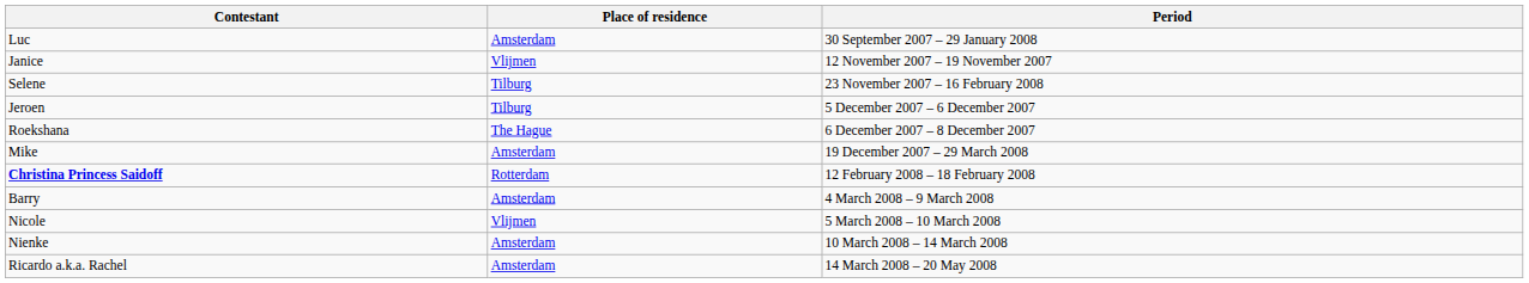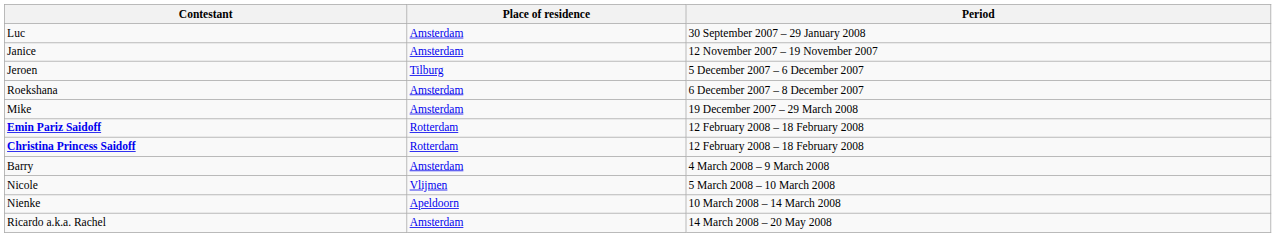 <table class="wikitable vatop" style="width:100%; font-size:90%;">
 <tr>
 <th>Contestant</th>
 <th>Place of residence</th>
 <th>Period</th>
 </tr>
 <tr>
 <td>Luc</td>
 <td><a href='#'>Amsterdam</a></td>
 <td>30 September 2007 – 29 January 2008</td>
 </tr>
 <tr>
 <td>Janice</td>
-<td><a href='#'>Vlijmen</a></td>
+<td><a href='#'>Amsterdam</a></td>
 <td>12 November 2007 – 19 November 2007</td>
-</tr>
-<tr>
-<td>Selene</td>
-<td><a href='#'>Tilburg</a></td>
-<td>23 November 2007 – 16 February 2008</td>
 </tr>
 <tr>
 <td>Jeroen</td>
 <td><a href='#'>Tilburg</a></td>
 <td>5 December 2007 – 6 December 2007</td>
 </tr>
 <tr>
 <td>Roekshana</td>
-<td><a href='#'>The Hague</a></td>
+<td><a href='#'>Amsterdam</a></td>
 <td>6 December 2007 – 8 December 2007</td>
 </tr>
 <tr>
 <td>Mike</td>
 <td><a href='#'>Amsterdam</a></td>
 <td>19 December 2007 – 29 March 2008</td>
+</tr>
+<tr>
+<td><strong><a href='#'>Emin Pariz Saidoff</a></strong></td>
+<td><a href='#'>Rotterdam</a></td>
+<td>12 February 2008 – 18 February 2008</td>
 </tr>
 <tr>
 <td><strong><a href='#'>Christina Princess Saidoff</a></strong></td>
 <td><a href='#'>Rotterdam</a></td>
 <td>12 February 2008 – 18 February 2008</td>
 </tr>
 <tr>
 <td>Barry</td>
 <td><a href='#'>Amsterdam</a></td>
 <td>4 March 2008 – 9 March 2008</td>
 </tr>
 <tr>
 <td>Nicole</td>
 <td><a href='#'>Vlijmen</a></td>
 <td>5 March 2008 – 10 March 2008</td>
 </tr>
 <tr>
 <td>Nienke</td>
-<td><a href='#'>Amsterdam</a></td>
+<td><a href='#'>Apeldoorn</a></td>
 <td>10 March 2008 – 14 March 2008</td>
 </tr>
 <tr>
 <td>Ricardo a.k.a. Rachel</td>
 <td><a href='#'>Amsterdam</a></td>
 <td>14 March 2008 – 20 May 2008</td>
 </tr>
 </table>
